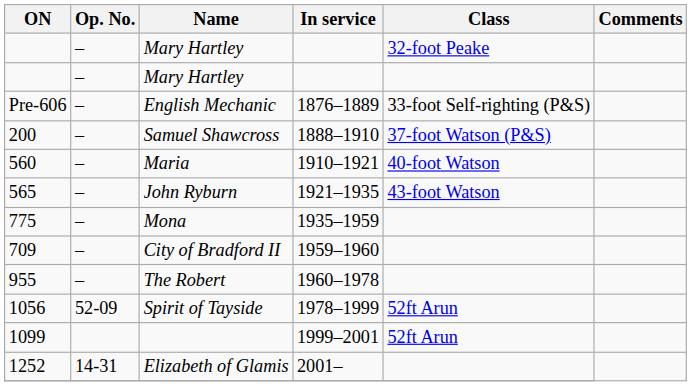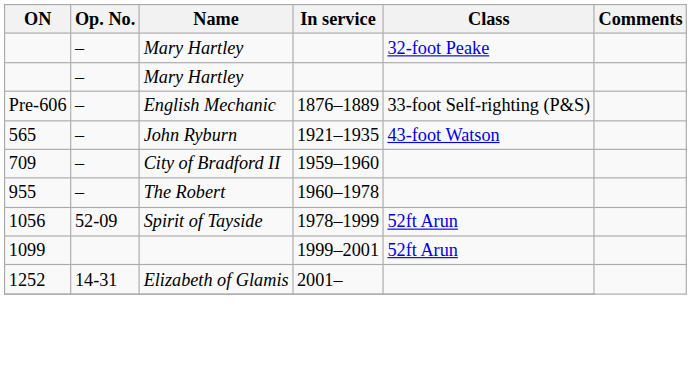 <table class="wikitable">
 <tr>
 <th>ON</th>
 <th>Op. No.</th>
 <th>Name</th>
 <th>In service</th>
 <th>Class</th>
 <th>Comments</th>
 </tr>
 <tr>
 <td></td>
 <td>–</td>
 <td><em>Mary Hartley</em></td>
 <td></td>
 <td><a href='#'>32-foot Peake</a></td>
 <td></td>
 </tr>
 <tr>
 <td></td>
 <td>–</td>
 <td><em>Mary Hartley</em></td>
 <td></td>
 <td></td>
 <td></td>
 </tr>
 <tr>
 <td>Pre-606</td>
 <td>–</td>
 <td><em>English Mechanic</em></td>
 <td>1876–1889</td>
 <td>33-foot Self-righting (P&S)</td>
 <td></td>
 </tr>
 <tr>
-<td>200</td>
-<td>–</td>
-<td><em>Samuel Shawcross</em></td>
-<td>1888–1910</td>
-<td><a href='#'>37-foot Watson (P&S)</a></td>
-<td></td>
-</tr>
-<tr>
-<td>560</td>
-<td>–</td>
-<td><em>Maria</em></td>
-<td>1910–1921</td>
-<td><a href='#'>40-foot Watson</a></td>
-<td></td>
-</tr>
-<tr>
 <td>565</td>
 <td>–</td>
 <td><em>John Ryburn</em></td>
 <td>1921–1935</td>
 <td><a href='#'>43-foot Watson</a></td>
-<td></td>
-</tr>
-<tr>
-<td>775</td>
-<td>–</td>
-<td><em>Mona</em></td>
-<td>1935–1959</td>
-<td></td>
 <td></td>
 </tr>
 <tr>
 <td>709</td>
 <td>–</td>
 <td><em>City of Bradford II</em></td>
 <td>1959–1960</td>
 <td></td>
 <td></td>
 </tr>
 <tr>
 <td>955</td>
 <td>–</td>
 <td><em>The Robert</em></td>
 <td>1960–1978</td>
 <td></td>
 <td></td>
 </tr>
 <tr>
 <td>1056</td>
 <td>52-09</td>
 <td><em>Spirit of Tayside</em></td>
 <td>1978–1999</td>
 <td><a href='#'>52ft Arun</a></td>
 <td></td>
 </tr>
 <tr>
 <td>1099</td>
 <td></td>
 <td></td>
 <td>1999–2001</td>
 <td><a href='#'>52ft Arun</a></td>
 <td></td>
 </tr>
 <tr>
 <td>1252</td>
 <td>14-31</td>
 <td><em>Elizabeth of Glamis</em></td>
 <td>2001–</td>
 <td></td>
 </tr>
 <tr>
 </tr>
 </table>
